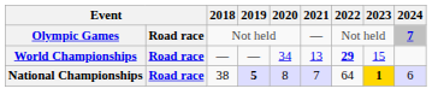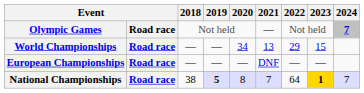 <table class="wikitable plainrowheaders">
 <tr>
 <th colspan="2" scope="col">Event</th>
 <th scope="col">2018</th>
 <th scope="col">2019</th>
 <th scope="col">2020</th>
 <th scope="col">2021</th>
 <th scope="col">2022</th>
 <th scope="col">2023</th>
 <th scope="col">2024</th>
 </tr>
 <tr style="text-align:center;">
 <th scope="row"> <a href='#'>Olympic Games</a></th>
 <th scope="row">Road race</th>
 <td style="color:#4d4d4d;" colspan=3>Not held</td>
 <td>—</td>
 <td style="color:#4d4d4d;" colspan=2>Not held</td>
 <td style="background:silver;"><a href='#'><strong>7</strong></a></td>
 </tr>
 <tr style="text-align:center;">
 <th scope="row"> <a href='#'>World Championships</a></th>
 <th scope="row"><a href='#'>Road race</a></th>
 <td>—</td>
 <td>—</td>
 <td><a href='#'>34</a></td>
 <td><a href='#'>13</a></td>
-<td><strong><a href='#'>29</a></strong></td>
+<td><a href='#'>29</a></td>
 <td><a href='#'>15</a></td>
+<td></td>
+</tr>
+<tr style="text-align:center;">
+<th scope="row"> <a href='#'>European Championships</a></th>
+<th scope="row"><a href='#'>Road race</a></th>
+<td>—</td>
+<td>—</td>
+<td>—</td>
+<td><a href='#'>DNF</a></td>
+<td>—</td>
+<td>—</td>
 <td></td>
 </tr>
 <tr style="text-align:center;">
 <th scope="row"> National Championships</th>
 <th scope="row"><a href='#'>Road race</a></th>
 <td>38</td>
 <td style="background:#ddf;"><strong>5</strong></td>
 <td style="background:#ddf;">8</td>
 <td style="background:#ddf;">7</td>
 <td>64</td>
 <td style="background:gold;"><strong>1</strong></td>
-<td style="background:#ddf;">6</td>
+<td style="background:#ddf;">7</td>
 </tr>
 </table>
